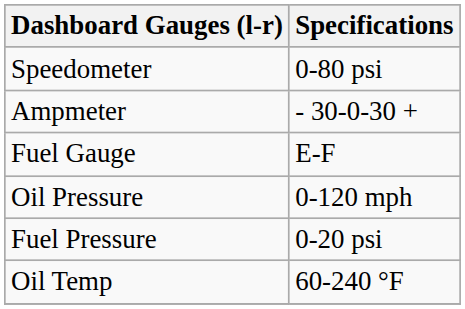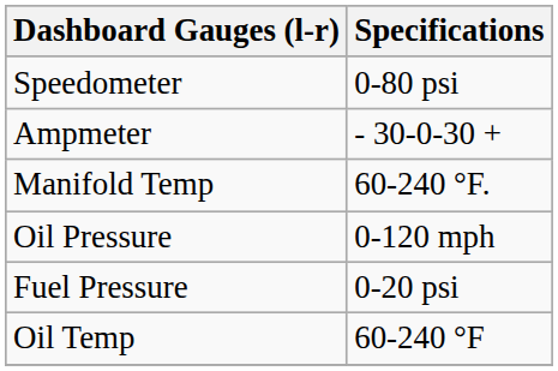 <table class="wikitable">
 <tr style="background:#CCCCCC;">
 <th>Dashboard Gauges (l-r)</th>
 <th>Specifications</th>
 </tr>
 <tr>
 <td>Speedometer</td>
 <td>0-80 psi</td>
 </tr>
 <tr>
 <td>Ampmeter</td>
 <td>- 30-0-30 +</td>
 </tr>
 <tr>
-<td>Fuel Gauge</td>
-<td>E-F</td>
+<td>Manifold Temp</td>
+<td>60-240 °F.</td>
 </tr>
 <tr>
 <td>Oil Pressure</td>
 <td>0-120 mph</td>
 </tr>
 <tr>
 <td>Fuel Pressure</td>
 <td>0-20 psi</td>
 </tr>
 <tr>
 <td>Oil Temp</td>
 <td>60-240 °F</td>
 </tr>
 <tr>
 </tr>
 </table>
